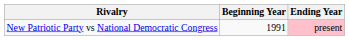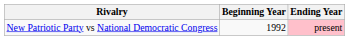 <table class="wikitable sortable">
 <tr>
 <th>Rivalry</th>
 <th>Beginning Year</th>
 <th>Ending Year</th>
 </tr>
 <tr>
 <td><a href='#'>New Patriotic Party</a> vs <a href='#'>National Democratic Congress</a></td>
-<td style="text-align:right;">1991</td>
+<td style="text-align:right;">1992</td>
 <td style="background: pink; text-align:right;">present</td>
 </tr>
 </table>
